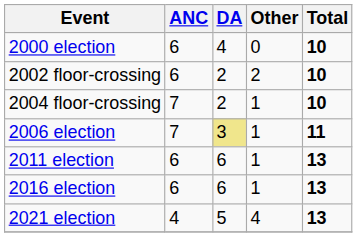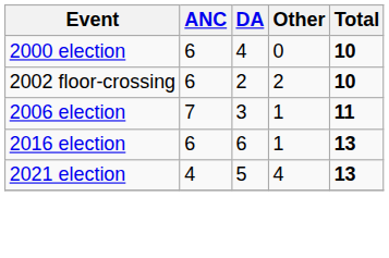 <table class="wikitable">
 <tr>
 <th>Event</th>
 <th><a href='#'>ANC</a></th>
 <th><a href='#'>DA</a></th>
 <th>Other</th>
 <th>Total</th>
 </tr>
 <tr>
 <td><a href='#'>2000 election</a></td>
 <td>6</td>
 <td>4</td>
 <td>0</td>
 <td><strong>10</strong></td>
 </tr>
 <tr>
 <td>2002 floor-crossing</td>
 <td>6</td>
 <td>2</td>
 <td>2</td>
 <td><strong>10</strong></td>
 </tr>
 <tr>
-<td>2004 floor-crossing</td>
-<td>7</td>
-<td>2</td>
-<td>1</td>
-<td><strong>10</strong></td>
-</tr>
-<tr>
 <td><a href='#'>2006 election</a></td>
 <td>7</td>
-<td style="background: khaki;">3</td>
+<td>3</td>
 <td>1</td>
 <td><strong>11</strong></td>
-</tr>
-<tr>
-<td><a href='#'>2011 election</a></td>
-<td>6</td>
-<td>6</td>
-<td>1</td>
-<td><strong>13</strong></td>
 </tr>
 <tr>
 <td><a href='#'>2016 election</a></td>
 <td>6</td>
 <td>6</td>
 <td>1</td>
 <td><strong>13</strong></td>
 </tr>
 <tr>
 <td><a href='#'>2021 election</a></td>
 <td>4</td>
 <td>5</td>
 <td>4</td>
 <td><strong>13</strong></td>
 </tr>
 <tr>
 </tr>
 </table>
